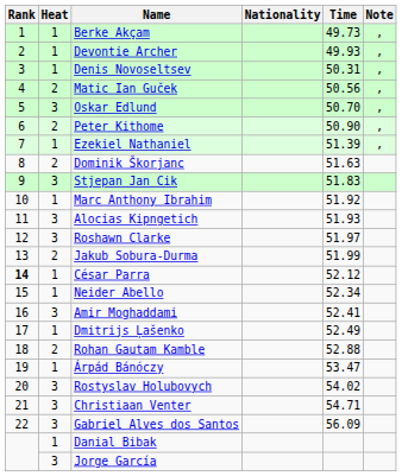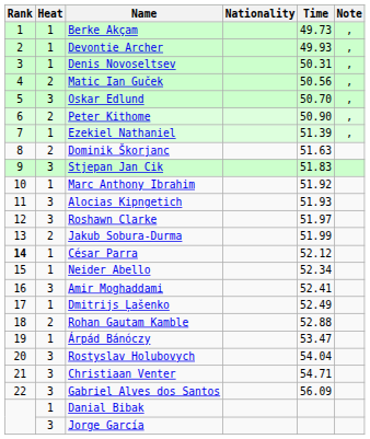 <table class="wikitable sortable" style="text-align:center">
 <tr bgcolor=ccffcc>
 <th>Rank</th>
 <th>Heat</th>
 <th>Name</th>
 <th>Nationality</th>
 <th>Time</th>
 <th>Note</th>
 </tr>
 <tr bgcolor=ccffcc>
 <td>1</td>
 <td>1</td>
 <td align=left><a href='#'>Berke Akçam</a></td>
 <td align=left></td>
 <td>49.73</td>
 <td>, </td>
 </tr>
 <tr bgcolor=ccffcc>
 <td>2</td>
 <td>1</td>
 <td align=left><a href='#'>Devontie Archer</a></td>
 <td align=left></td>
 <td>49.93</td>
 <td>, </td>
 </tr>
 <tr bgcolor=ccffcc>
 <td>3</td>
 <td>1</td>
 <td align=left><a href='#'>Denis Novoseltsev</a></td>
 <td align=left></td>
 <td>50.31</td>
 <td>, </td>
 </tr>
 <tr bgcolor=ccffcc>
 <td>4</td>
 <td>2</td>
 <td align=left><a href='#'>Matic Ian Guček</a></td>
 <td align=left></td>
 <td>50.56</td>
 <td>, </td>
 </tr>
 <tr bgcolor=ccffcc>
 <td>5</td>
 <td>3</td>
 <td align=left><a href='#'>Oskar Edlund</a></td>
 <td align=left></td>
 <td>50.70</td>
 <td>, </td>
 </tr>
 <tr bgcolor=ddffdd>
 <td>6</td>
 <td>2</td>
 <td align=left><a href='#'>Peter Kithome</a></td>
 <td align=left></td>
 <td>50.90</td>
 <td>, </td>
 </tr>
 <tr bgcolor=ddffdd>
 <td>7</td>
 <td>1</td>
 <td align=left><a href='#'>Ezekiel Nathaniel</a></td>
 <td align=left></td>
 <td>51.39</td>
 <td>, </td>
 </tr>
 <tr>
 <td>8</td>
 <td>2</td>
 <td align=left><a href='#'>Dominik Škorjanc</a></td>
 <td align=left></td>
 <td>51.63</td>
 <td></td>
 </tr>
 <tr bgcolor=ccffcc>
 <td>9</td>
 <td>3</td>
 <td align=left><a href='#'>Stjepan Jan Cik</a></td>
 <td align=left></td>
 <td>51.83</td>
 <td></td>
 </tr>
 <tr>
 <td>10</td>
 <td>1</td>
 <td align=left><a href='#'>Marc Anthony Ibrahim</a></td>
 <td align=left></td>
 <td>51.92</td>
 <td></td>
 </tr>
 <tr>
 <td>11</td>
 <td>3</td>
 <td align=left><a href='#'>Alocias Kipngetich</a></td>
 <td align=left></td>
 <td>51.93</td>
 <td></td>
 </tr>
 <tr>
 <td>12</td>
 <td>3</td>
 <td align=left><a href='#'>Roshawn Clarke</a></td>
 <td align=left></td>
 <td>51.97</td>
 <td></td>
 </tr>
 <tr>
 <td>13</td>
 <td>2</td>
 <td align=left><a href='#'>Jakub Sobura-Durma</a></td>
 <td align=left></td>
 <td>51.99</td>
 <td></td>
 </tr>
 <tr>
 <td><strong>14</strong></td>
 <td>1</td>
 <td align=left><a href='#'>César Parra</a></td>
 <td align=left></td>
 <td>52.12</td>
 <td></td>
 </tr>
 <tr>
 <td>15</td>
 <td>1</td>
 <td align=left><a href='#'>Neider Abello</a></td>
 <td align=left></td>
 <td>52.34</td>
 <td></td>
 </tr>
 <tr>
 <td>16</td>
 <td>3</td>
 <td align=left><a href='#'>Amir Moghaddami</a></td>
 <td align=left></td>
 <td>52.41</td>
 <td></td>
 </tr>
 <tr>
 <td>17</td>
 <td>1</td>
 <td align=left><a href='#'>Dmitrijs Ļašenko</a></td>
 <td align=left></td>
 <td>52.49</td>
 <td></td>
 </tr>
 <tr>
 <td>18</td>
 <td>2</td>
 <td align=left><a href='#'>Rohan Gautam Kamble</a></td>
 <td align=left></td>
 <td>52.88</td>
 <td></td>
 </tr>
 <tr>
 <td>19</td>
 <td>1</td>
 <td align=left><a href='#'>Árpád Bánóczy</a></td>
 <td align=left></td>
 <td>53.47</td>
 <td></td>
 </tr>
 <tr>
 <td>20</td>
 <td>3</td>
 <td align=left><a href='#'>Rostyslav Holubovych</a></td>
 <td align=left></td>
-<td>54.02</td>
+<td>54.04</td>
 <td></td>
 </tr>
 <tr>
 <td>21</td>
 <td>3</td>
 <td align=left><a href='#'>Christiaan Venter</a></td>
 <td align=left></td>
 <td>54.71</td>
 <td></td>
 </tr>
 <tr>
 <td>22</td>
 <td>3</td>
 <td align=left><a href='#'>Gabriel Alves dos Santos</a></td>
 <td align=left></td>
 <td>56.09</td>
 <td></td>
 </tr>
 <tr>
 <td rowspan=2></td>
 <td>1</td>
 <td align=left><a href='#'>Danial Bibak</a></td>
 <td align=left></td>
 <td></td>
 <td></td>
 </tr>
 <tr>
 <td>3</td>
 <td align=left><a href='#'>Jorge García</a></td>
 <td align=left></td>
 <td></td>
 <td></td>
 </tr>
 </table>
